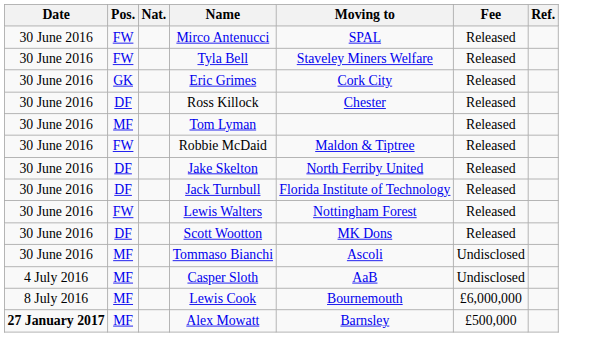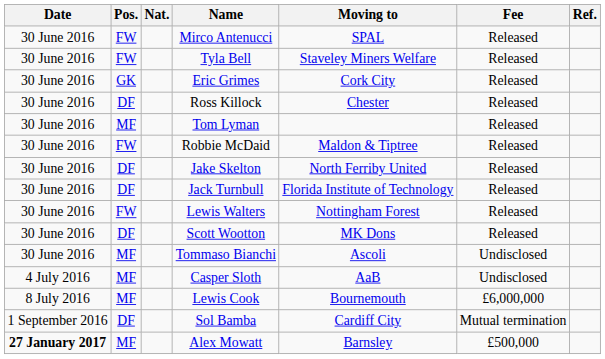 <table class="wikitable" style="text-align:center;">
 <tr>
 <th>Date</th>
 <th>Pos.</th>
 <th>Nat.</th>
 <th>Name</th>
 <th>Moving to</th>
 <th>Fee</th>
 <th>Ref.</th>
 </tr>
 <tr>
 <td>30 June 2016</td>
 <td><a href='#'>FW</a></td>
 <td></td>
 <td><a href='#'>Mirco Antenucci</a></td>
 <td><a href='#'>SPAL</a></td>
 <td>Released</td>
 <td></td>
 </tr>
 <tr>
 <td>30 June 2016</td>
 <td><a href='#'>FW</a></td>
 <td></td>
 <td><a href='#'>Tyla Bell</a></td>
 <td><a href='#'>Staveley Miners Welfare</a></td>
 <td>Released</td>
 <td></td>
 </tr>
 <tr>
 <td>30 June 2016</td>
 <td><a href='#'>GK</a></td>
 <td></td>
 <td><a href='#'>Eric Grimes</a></td>
 <td><a href='#'>Cork City</a></td>
 <td>Released</td>
 <td></td>
 </tr>
 <tr>
 <td>30 June 2016</td>
 <td><a href='#'>DF</a></td>
 <td></td>
 <td>Ross Killock</td>
 <td><a href='#'>Chester</a></td>
 <td>Released</td>
 <td></td>
 </tr>
 <tr>
 <td>30 June 2016</td>
 <td><a href='#'>MF</a></td>
 <td></td>
 <td><a href='#'>Tom Lyman</a></td>
 <td></td>
 <td>Released</td>
 <td></td>
 </tr>
 <tr>
 <td>30 June 2016</td>
 <td><a href='#'>FW</a></td>
 <td></td>
 <td>Robbie McDaid</td>
 <td><a href='#'>Maldon & Tiptree</a></td>
 <td>Released</td>
 <td></td>
 </tr>
 <tr>
 <td>30 June 2016</td>
 <td><a href='#'>DF</a></td>
 <td></td>
 <td><a href='#'>Jake Skelton</a></td>
 <td><a href='#'>North Ferriby United</a></td>
 <td>Released</td>
 <td></td>
 </tr>
 <tr>
 <td>30 June 2016</td>
 <td><a href='#'>DF</a></td>
 <td></td>
 <td><a href='#'>Jack Turnbull</a></td>
 <td><a href='#'>Florida Institute of Technology</a></td>
 <td>Released</td>
 <td></td>
 </tr>
 <tr>
 <td>30 June 2016</td>
 <td><a href='#'>FW</a></td>
 <td></td>
 <td><a href='#'>Lewis Walters</a></td>
 <td><a href='#'>Nottingham Forest</a></td>
 <td>Released</td>
 <td></td>
 </tr>
 <tr>
 <td>30 June 2016</td>
 <td><a href='#'>DF</a></td>
 <td></td>
 <td><a href='#'>Scott Wootton</a></td>
 <td><a href='#'>MK Dons</a></td>
 <td>Released</td>
 <td></td>
 </tr>
 <tr>
 <td>30 June 2016</td>
 <td><a href='#'>MF</a></td>
 <td></td>
 <td><a href='#'>Tommaso Bianchi</a></td>
 <td><a href='#'>Ascoli</a></td>
 <td>Undisclosed</td>
 <td></td>
 </tr>
 <tr>
 <td>4 July 2016</td>
 <td><a href='#'>MF</a></td>
 <td></td>
 <td><a href='#'>Casper Sloth</a></td>
 <td><a href='#'>AaB</a></td>
 <td>Undisclosed</td>
 <td></td>
 </tr>
 <tr>
 <td>8 July 2016</td>
 <td><a href='#'>MF</a></td>
 <td></td>
 <td><a href='#'>Lewis Cook</a></td>
 <td><a href='#'>Bournemouth</a></td>
 <td>£6,000,000</td>
 <td></td>
 </tr>
 <tr>
+<td>1 September 2016</td>
+<td><a href='#'>DF</a></td>
+<td></td>
+<td><a href='#'>Sol Bamba</a></td>
+<td><a href='#'>Cardiff City</a></td>
+<td>Mutual termination</td>
+<td></td>
+</tr>
+<tr>
 <td><strong>27 January 2017</strong></td>
 <td><a href='#'>MF</a></td>
 <td></td>
 <td><a href='#'>Alex Mowatt</a></td>
 <td><a href='#'>Barnsley</a></td>
 <td>£500,000</td>
 <td></td>
 </tr>
 </table>
